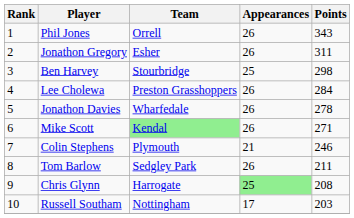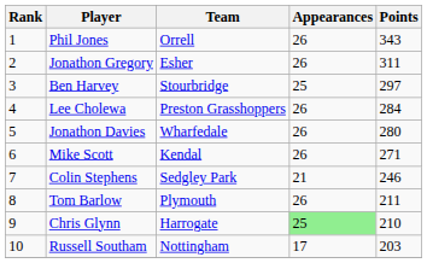 <table class="wikitable">
 <tr>
 <th>Rank</th>
 <th>Player</th>
 <th>Team</th>
 <th>Appearances</th>
 <th>Points</th>
 </tr>
 <tr>
 <td>1</td>
 <td> <a href='#'>Phil Jones</a></td>
 <td><a href='#'>Orrell</a></td>
 <td>26</td>
 <td>343</td>
 </tr>
 <tr>
 <td>2</td>
 <td> <a href='#'>Jonathon Gregory</a></td>
 <td><a href='#'>Esher</a></td>
 <td>26</td>
 <td>311</td>
 </tr>
 <tr>
 <td>3</td>
 <td> <a href='#'>Ben Harvey</a></td>
 <td><a href='#'>Stourbridge</a></td>
 <td>25</td>
-<td>298</td>
+<td>297</td>
 </tr>
 <tr>
 <td>4</td>
 <td> <a href='#'>Lee Cholewa</a></td>
 <td><a href='#'>Preston Grasshoppers</a></td>
 <td>26</td>
 <td>284</td>
 </tr>
 <tr>
 <td>5</td>
 <td> <a href='#'>Jonathon Davies</a></td>
 <td><a href='#'>Wharfedale</a></td>
 <td>26</td>
-<td>278</td>
+<td>280</td>
 </tr>
 <tr>
 <td>6</td>
 <td> <a href='#'>Mike Scott</a></td>
-<td style="background: lightgreen;"><a href='#'>Kendal</a></td>
+<td><a href='#'>Kendal</a></td>
 <td>26</td>
 <td>271</td>
 </tr>
 <tr>
 <td>7</td>
 <td> <a href='#'>Colin Stephens</a></td>
-<td><a href='#'>Plymouth</a></td>
+<td><a href='#'>Sedgley Park</a></td>
 <td>21</td>
 <td>246</td>
 </tr>
 <tr>
 <td>8</td>
 <td> <a href='#'>Tom Barlow</a></td>
-<td><a href='#'>Sedgley Park</a></td>
+<td><a href='#'>Plymouth</a></td>
 <td>26</td>
 <td>211</td>
 </tr>
 <tr>
 <td>9</td>
 <td> <a href='#'>Chris Glynn</a></td>
 <td><a href='#'>Harrogate</a></td>
 <td style="background: lightgreen;">25</td>
-<td>208</td>
+<td>210</td>
 </tr>
 <tr>
 <td>10</td>
 <td> <a href='#'>Russell Southam</a></td>
 <td><a href='#'>Nottingham</a></td>
 <td>17</td>
 <td>203</td>
 </tr>
 <tr>
 </tr>
 </table>
